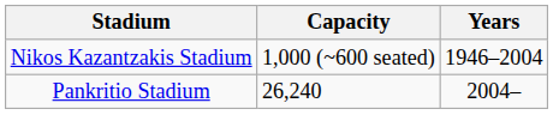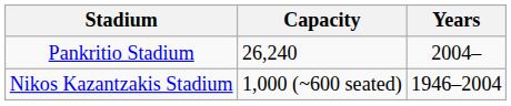 <table class="wikitable" style="text-align: center;">
 <tr>
 <th>Stadium</th>
 <th>Capacity</th>
 <th>Years</th>
 </tr>
 <tr>
+<td><a href='#'>Pankritio Stadium</a></td>
+<td style="text-align:left;">26,240</td>
+<td>2004–</td>
+</tr>
+<tr>
 <td><a href='#'>Nikos Kazantzakis Stadium</a></td>
 <td style="text-align:left;">1,000 (~600 seated)</td>
 <td>1946–2004</td>
 </tr>
-<tr>
-<td><a href='#'>Pankritio Stadium</a></td>
-<td style="text-align:left;">26,240</td>
-<td>2004–</td>
-</tr>
 </table>
